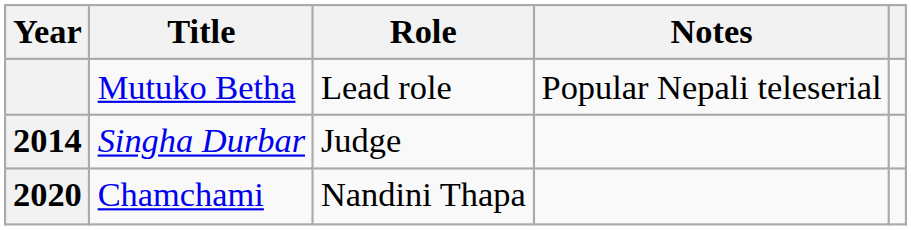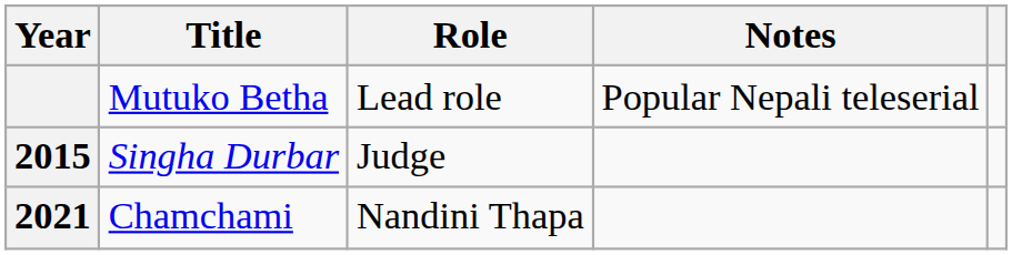 <table class="wikitable plainrowheaders">
 <tr>
 <th scope="col">Year</th>
 <th scope="col">Title</th>
 <th scope="col">Role</th>
 <th scope="col">Notes</th>
 <th scope="col"></th>
 </tr>
 <tr>
 <th scope="row"></th>
 <td><a href='#'>Mutuko Betha</a></td>
 <td>Lead role</td>
 <td>Popular Nepali teleserial</td>
 </tr>
 <tr>
-<th scope="row">2014</th>
+<th scope="row">2015</th>
 <td><a href='#'><em>Singha Durbar</em></a></td>
 <td>Judge</td>
 <td></td>
 <td style="text-align:center;"></td>
 </tr>
 <tr>
-<th scope="row">2020</th>
+<th scope="row">2021</th>
 <td><a href='#'>Chamchami</a></td>
 <td>Nandini Thapa</td>
 <td></td>
 <td></td>
 </tr>
 </table>
